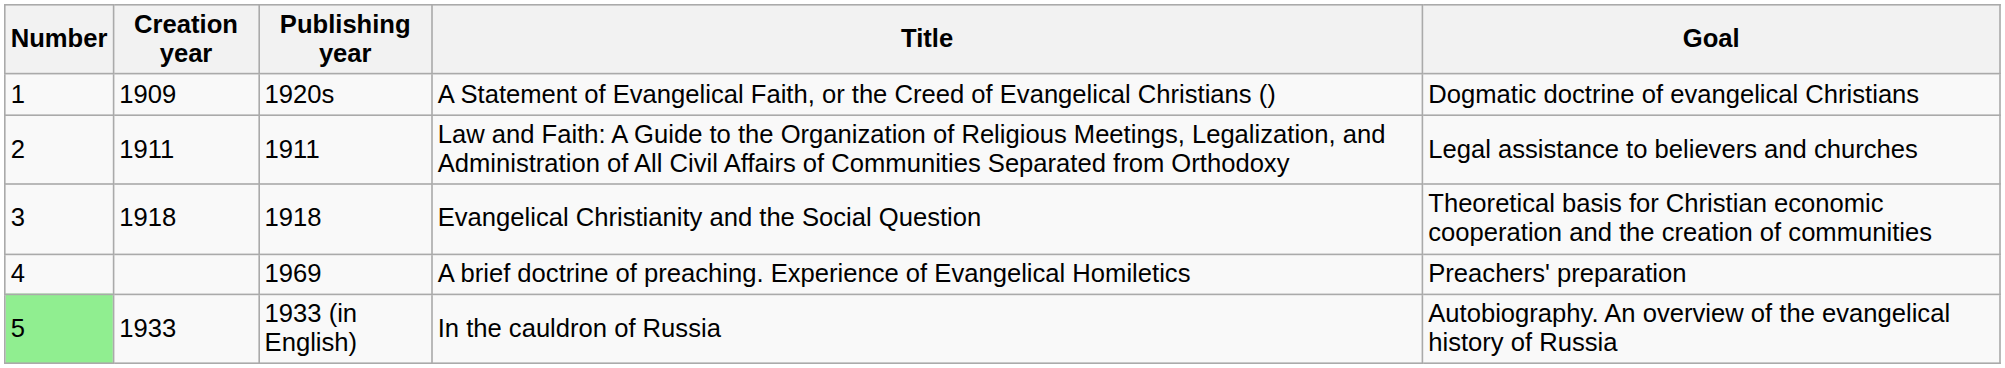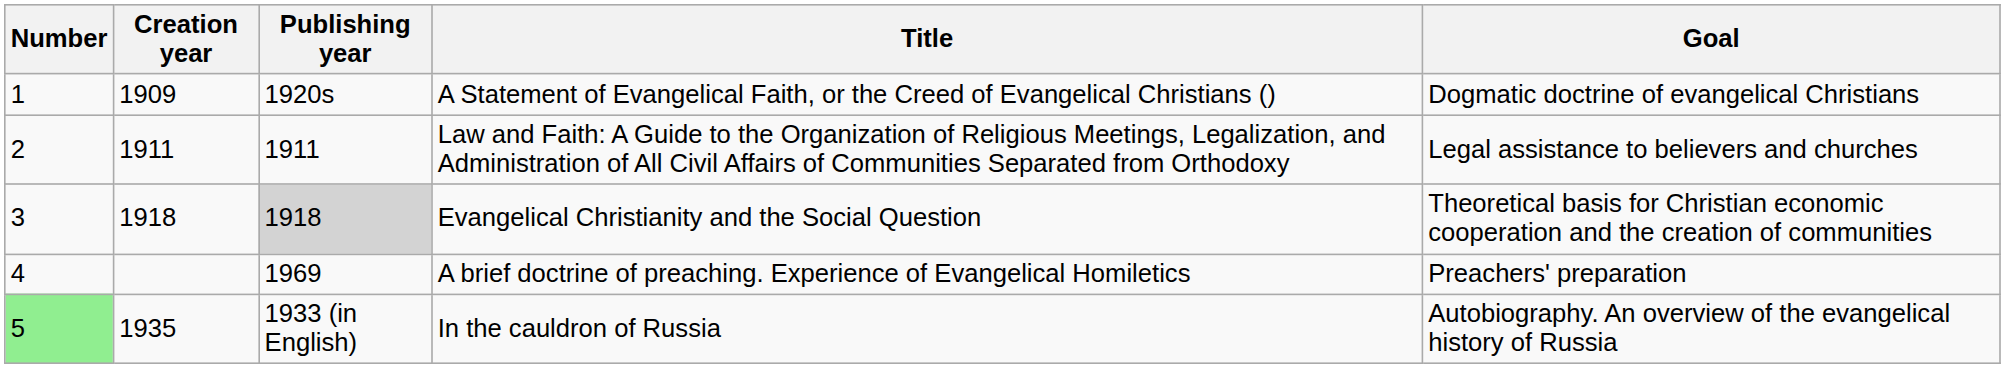 <table class="wikitable">
 <tr>
 <th>Number</th>
 <th>Creation year</th>
 <th>Publishing year</th>
 <th>Title</th>
 <th>Goal</th>
 </tr>
 <tr>
 <td>1</td>
 <td>1909</td>
 <td>1920s</td>
 <td>A Statement of Evangelical Faith, or the Creed of Evangelical Christians ()</td>
 <td>Dogmatic doctrine of evangelical Christians</td>
 </tr>
 <tr>
 <td>2</td>
 <td>1911</td>
 <td>1911</td>
 <td>Law and Faith: A Guide to the Organization of Religious Meetings, Legalization, and Administration of All Civil Affairs of Communities Separated from Orthodoxy</td>
 <td>Legal assistance to believers and churches</td>
 </tr>
 <tr>
 <td>3</td>
 <td>1918</td>
-<td>1918</td>
+<td style="background: lightgrey;">1918</td>
 <td>Evangelical Christianity and the Social Question</td>
 <td>Theoretical basis for Christian economic cooperation and the creation of communities</td>
 </tr>
 <tr>
 <td>4</td>
 <td></td>
 <td>1969</td>
 <td>A brief doctrine of preaching. Experience of Evangelical Homiletics</td>
 <td>Preachers' preparation</td>
 </tr>
 <tr>
 <td style="background: lightgreen;">5</td>
-<td>1933</td>
+<td>1935</td>
 <td>1933 (in English)</td>
 <td>In the cauldron of Russia</td>
 <td>Autobiography. An overview of the evangelical history of Russia</td>
 </tr>
 </table>
